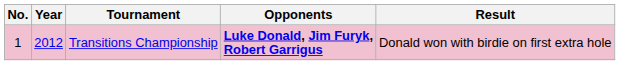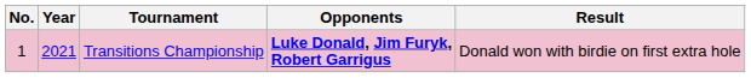 <table class="wikitable" style="font-size:95%;">
 <tr>
 <th>No.</th>
 <th>Year</th>
 <th>Tournament</th>
 <th>Opponents</th>
 <th>Result</th>
 </tr>
 <tr style="background:#F2C1D1;">
 <td align=center>1</td>
-<td><a href='#'>2012</a></td>
+<td><a href='#'>2021</a></td>
 <td><a href='#'>Transitions Championship</a></td>
 <td><strong> <a href='#'>Luke Donald</a>,  <a href='#'>Jim Furyk</a>,<br> <a href='#'>Robert Garrigus</a></strong></td>
 <td>Donald won with birdie on first extra hole</td>
 </tr>
 </table>
